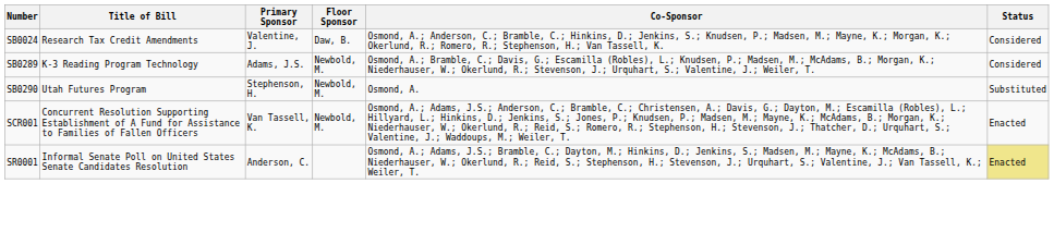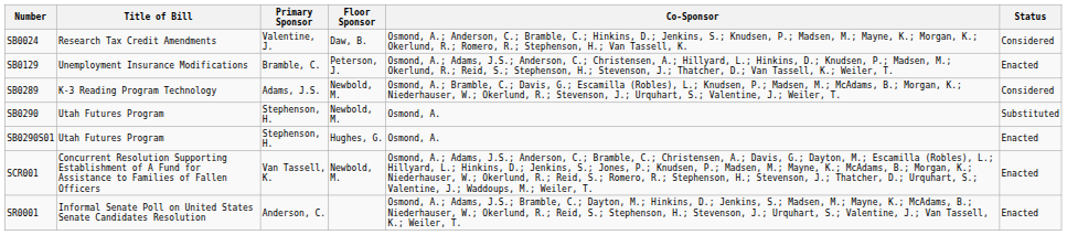 <table class="wikitable">
 <tr>
 <th>Number</th>
 <th>Title of Bill</th>
 <th>Primary Sponsor</th>
 <th>Floor Sponsor</th>
 <th>Co-Sponsor</th>
 <th>Status</th>
 </tr>
 <tr>
 <td>SB0024</td>
 <td>Research Tax Credit Amendments</td>
 <td>Valentine, J.</td>
 <td>Daw, B.</td>
 <td>Osmond, A.; Anderson, C.; Bramble, C.; Hinkins, D.; Jenkins, S.; Knudsen, P.; Madsen, M.; Mayne, K.; Morgan, K.; Okerlund, R.; Romero, R.; Stephenson, H.; Van Tassell, K.</td>
 <td>Considered</td>
 </tr>
 <tr>
+<td>SB0129</td>
+<td>Unemployment Insurance Modifications</td>
+<td>Bramble, C.</td>
+<td>Peterson, J.</td>
+<td>Osmond, A.; Adams, J.S.; Anderson, C.; Christensen, A.; Hillyard, L.; Hinkins, D.; Knudsen, P.; Madsen, M.; Okerlund, R.; Reid, S.; Stephenson, H.; Stevenson, J.; Thatcher, D.; Van Tassell, K.; Weiler, T.</td>
+<td>Enacted</td>
+</tr>
+<tr>
 <td>SB0289</td>
 <td>K-3 Reading Program Technology</td>
 <td>Adams, J.S.</td>
 <td>Newbold, M.</td>
 <td>Osmond, A.; Bramble, C.; Davis, G.; Escamilla (Robles), L.; Knudsen, P.; Madsen, M.; McAdams, B.; Morgan, K.; Niederhauser, W.; Okerlund, R.; Stevenson, J.; Urquhart, S.; Valentine, J.; Weiler, T.</td>
 <td>Considered</td>
 </tr>
 <tr>
 <td>SB0290</td>
 <td>Utah Futures Program</td>
 <td>Stephenson, H.</td>
 <td>Newbold, M.</td>
 <td>Osmond, A.</td>
 <td>Substituted</td>
 </tr>
 <tr>
+<td>SB0290S01</td>
+<td>Utah Futures Program</td>
+<td>Stephenson, H.</td>
+<td>Hughes, G.</td>
+<td>Osmond, A.</td>
+<td>Enacted</td>
+</tr>
+<tr>
 <td>SCR001</td>
 <td>Concurrent Resolution Supporting Establishment of A Fund for Assistance to Families of Fallen Officers</td>
 <td>Van Tassell, K.</td>
 <td>Newbold, M.</td>
 <td>Osmond, A.; Adams, J.S.; Anderson, C.; Bramble, C.; Christensen, A.; Davis, G.; Dayton, M.; Escamilla (Robles), L.; Hillyard, L.; Hinkins, D.; Jenkins, S.; Jones, P.; Knudsen, P.; Madsen, M.; Mayne, K.; McAdams, B.; Morgan, K.; Niederhauser, W.; Okerlund, R.; Reid, S.; Romero, R.; Stephenson, H.; Stevenson, J.; Thatcher, D.; Urquhart, S.; Valentine, J.; Waddoups, M.; Weiler, T.</td>
 <td>Enacted</td>
 </tr>
 <tr>
 <td>SR0001</td>
 <td>Informal Senate Poll on United States Senate Candidates Resolution</td>
 <td>Anderson, C.</td>
 <td></td>
 <td>Osmond, A.; Adams, J.S.; Bramble, C.; Dayton, M.; Hinkins, D.; Jenkins, S.; Madsen, M.; Mayne, K.; McAdams, B.; Niederhauser, W.; Okerlund, R.; Reid, S.; Stephenson, H.; Stevenson, J.; Urquhart, S.; Valentine, J.; Van Tassell, K.; Weiler, T.</td>
-<td style="background: khaki;">Enacted</td>
+<td>Enacted</td>
 </tr>
 </table>
